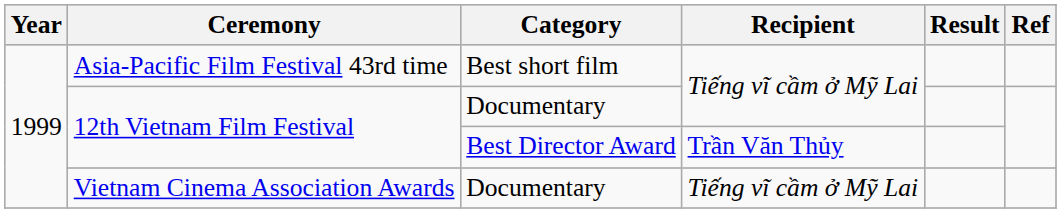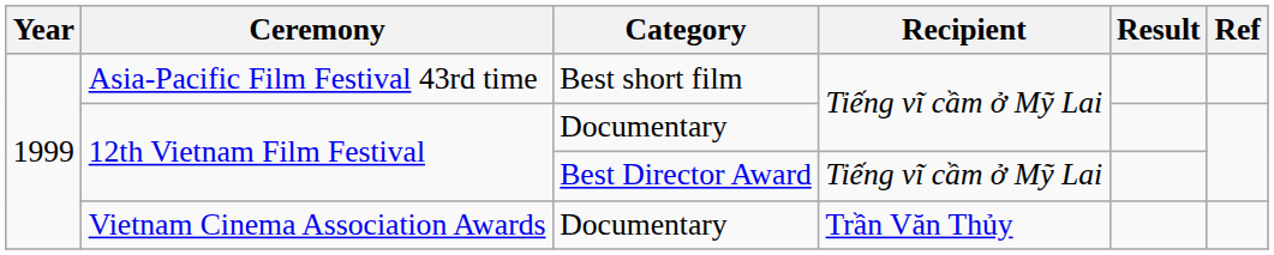 <table class="wikitable">
 <tr>
 <th>Year</th>
 <th>Ceremony</th>
 <th>Category</th>
 <th>Recipient</th>
 <th>Result</th>
 <th>Ref</th>
 </tr>
 <tr>
 <td rowspan="4">1999</td>
 <td><a href='#'>Asia-Pacific Film Festival</a> 43rd time</td>
 <td>Best short film</td>
 <td rowspan="2"><em>Tiếng vĩ cầm ở Mỹ Lai</em></td>
 <td></td>
 <td></td>
 </tr>
 <tr>
 <td rowspan="2"><a href='#'>12th Vietnam Film Festival</a></td>
 <td>Documentary</td>
 <td></td>
 <td rowspan="2"></td>
 </tr>
 <tr>
 <td><a href='#'>Best Director Award</a></td>
-<td><a href='#'>Trần Văn Thủy</a></td>
+<td><em>Tiếng vĩ cầm ở Mỹ Lai</em></td>
 <td></td>
 </tr>
 <tr>
 <td><a href='#'>Vietnam Cinema Association Awards</a></td>
 <td>Documentary</td>
-<td><em>Tiếng vĩ cầm ở Mỹ Lai</em></td>
+<td><a href='#'>Trần Văn Thủy</a></td>
 <td></td>
 <td></td>
 </tr>
 </table>
